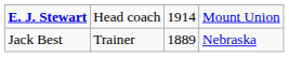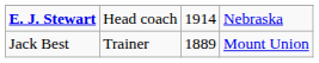 <table class="wikitable" style="font-size: 95%">
 <tr>
 </tr>
 <tr>
 <td><strong><a href='#'>E. J. Stewart</a></strong></td>
 <td>Head coach</td>
 <td>1914</td>
-<td><a href='#'>Mount Union</a></td>
+<td><a href='#'>Nebraska</a></td>
 </tr>
 <tr>
 <td>Jack Best</td>
 <td>Trainer</td>
 <td>1889</td>
-<td><a href='#'>Nebraska</a></td>
+<td><a href='#'>Mount Union</a></td>
 </tr>
 </table>
